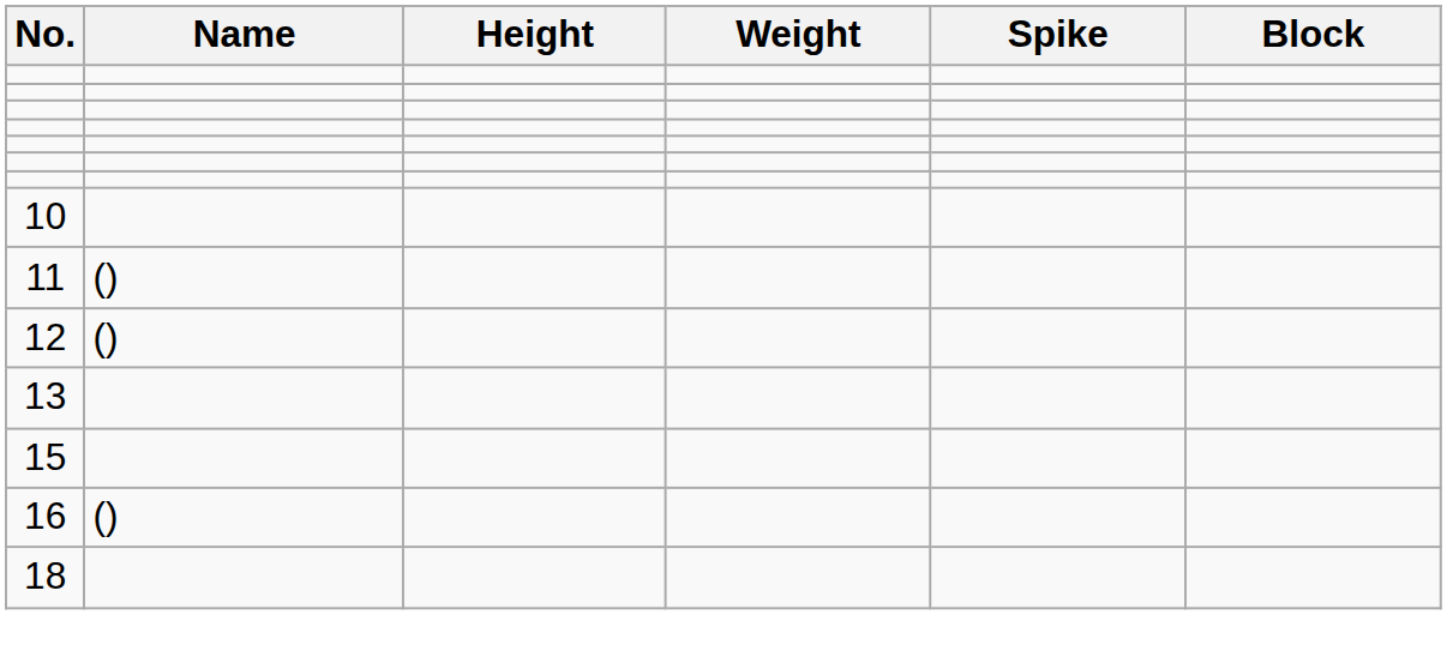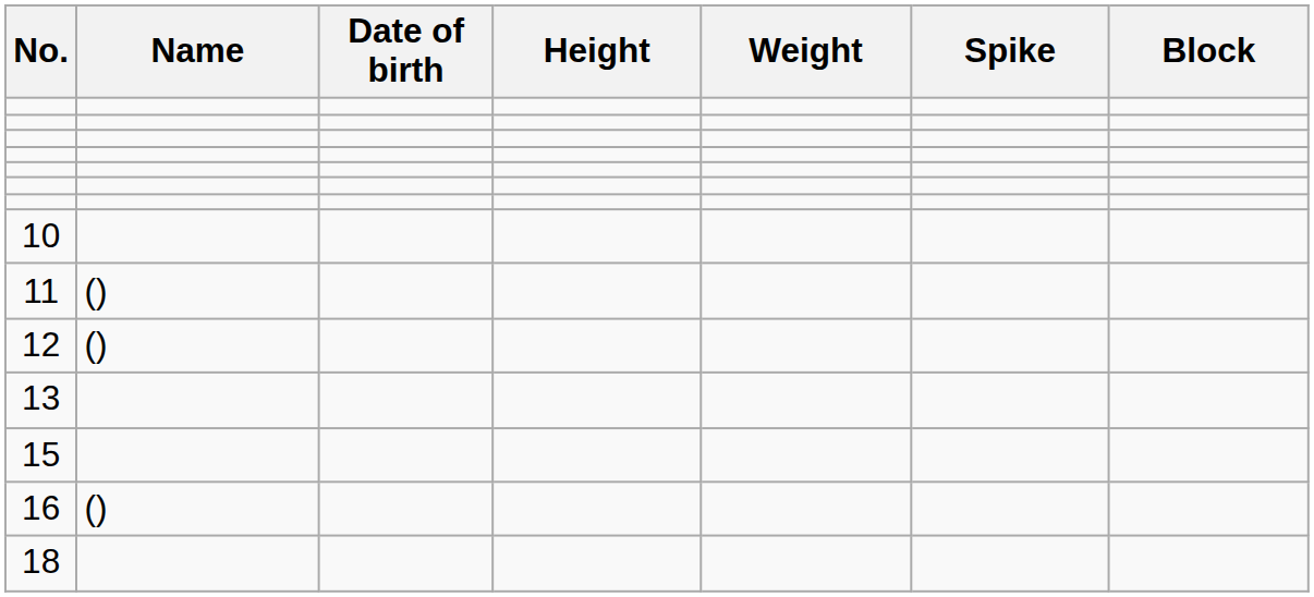 <table class="wikitable sortable" style="font-size:100%; text-align:center;">
 <tr>
 <th>No.</th>
 <th style="width:12em">Name</th>
+<th style="width:8em">Date of birth</th>
 <th style="width:9em">Height</th>
 <th style="width:9em">Weight</th>
 <th style="width:9em">Spike</th>
 <th style="width:9em">Block</th>
 </tr>
 <tr>
 <td></td>
 <td align=left> </td>
+<td align=right></td>
 <td></td>
 <td></td>
 <td></td>
 <td></td>
 </tr>
 <tr>
 <td></td>
 <td align=left> </td>
+<td align=right></td>
 <td></td>
 <td></td>
 <td></td>
 <td></td>
 </tr>
 <tr>
 <td></td>
 <td align=left> </td>
+<td align=right></td>
 <td></td>
 <td></td>
 <td></td>
 <td></td>
 </tr>
 <tr>
 <td></td>
 <td align=left> </td>
+<td align=right></td>
 <td></td>
 <td></td>
 <td></td>
 <td></td>
 </tr>
 <tr>
 <td></td>
 <td align=left></td>
+<td align=right></td>
 <td></td>
 <td></td>
 <td></td>
 <td></td>
 </tr>
 <tr>
 <td></td>
 <td align=left> </td>
+<td align=right></td>
 <td></td>
 <td></td>
 <td></td>
 <td></td>
 </tr>
 <tr>
 <td></td>
 <td align=left> </td>
+<td align=right></td>
 <td></td>
 <td></td>
 <td></td>
 <td></td>
 </tr>
 <tr>
 <td>10</td>
 <td align=left> </td>
+<td align=right></td>
 <td></td>
 <td></td>
 <td></td>
 <td></td>
 </tr>
 <tr>
 <td>11</td>
 <td align=left>  ()</td>
+<td align=right></td>
 <td></td>
 <td></td>
 <td></td>
 <td></td>
 </tr>
 <tr>
 <td>12</td>
 <td align=left>  ()</td>
+<td align=right></td>
 <td></td>
 <td></td>
 <td></td>
 <td></td>
 </tr>
 <tr>
 <td>13</td>
 <td align=left> </td>
+<td align=right></td>
 <td></td>
 <td></td>
 <td></td>
 <td></td>
 </tr>
 <tr>
 <td>15</td>
 <td align=left> </td>
+<td align=right></td>
 <td></td>
 <td></td>
 <td></td>
 <td></td>
 </tr>
 <tr>
 <td>16</td>
 <td align=left>  ()</td>
+<td align=right></td>
 <td></td>
 <td></td>
 <td></td>
 <td></td>
 </tr>
 <tr>
 <td>18</td>
 <td align=left> </td>
+<td align=right></td>
 <td></td>
 <td></td>
 <td></td>
 <td></td>
 </tr>
 </table>
